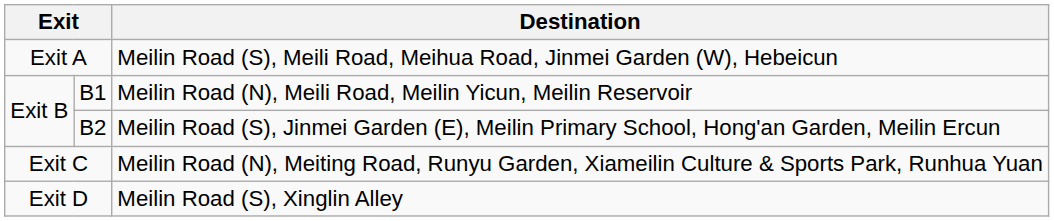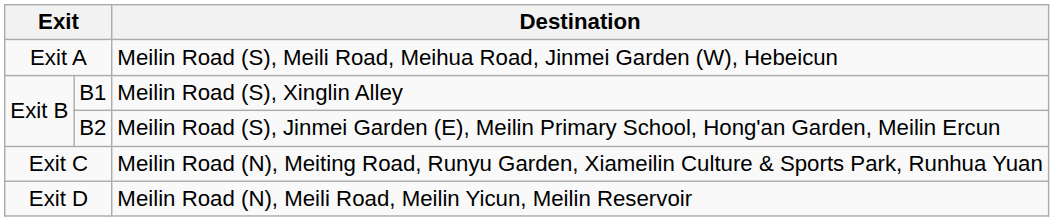 <table class="wikitable">
 <tr>
 <th colspan="2" style="width:70px">Exit</th>
 <th>Destination</th>
 </tr>
 <tr>
 <td colspan="2" align="center">Exit A</td>
 <td>Meilin Road (S), Meili Road, Meihua Road, Jinmei Garden (W), Hebeicun</td>
 </tr>
 <tr>
 <td rowspan="2" align="center">Exit B</td>
 <td>B1</td>
-<td>Meilin Road (N), Meili Road, Meilin Yicun, Meilin Reservoir</td>
+<td>Meilin Road (S), Xinglin Alley</td>
 </tr>
 <tr>
 <td>B2</td>
 <td>Meilin Road (S), Jinmei Garden (E), Meilin Primary School, Hong'an Garden, Meilin Ercun</td>
 </tr>
 <tr>
 <td colspan="2" align="center">Exit C</td>
 <td>Meilin Road (N), Meiting Road, Runyu Garden, Xiameilin Culture & Sports Park, Runhua Yuan</td>
 </tr>
 <tr>
 <td colspan="2" align="center">Exit D</td>
-<td>Meilin Road (S), Xinglin Alley</td>
+<td>Meilin Road (N), Meili Road, Meilin Yicun, Meilin Reservoir</td>
 </tr>
 </table>
